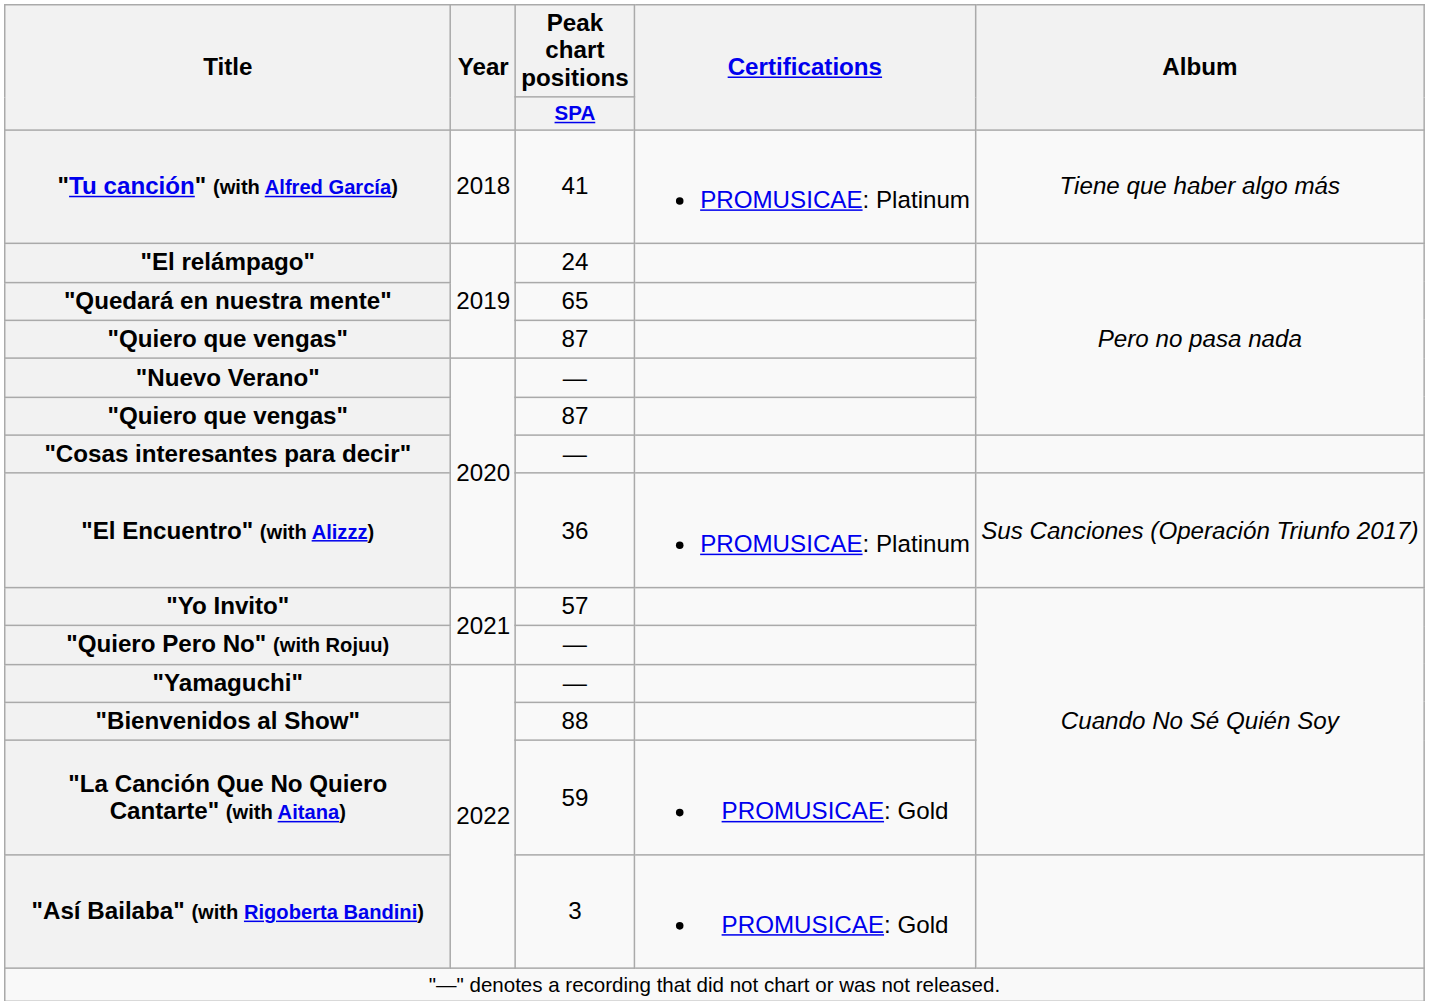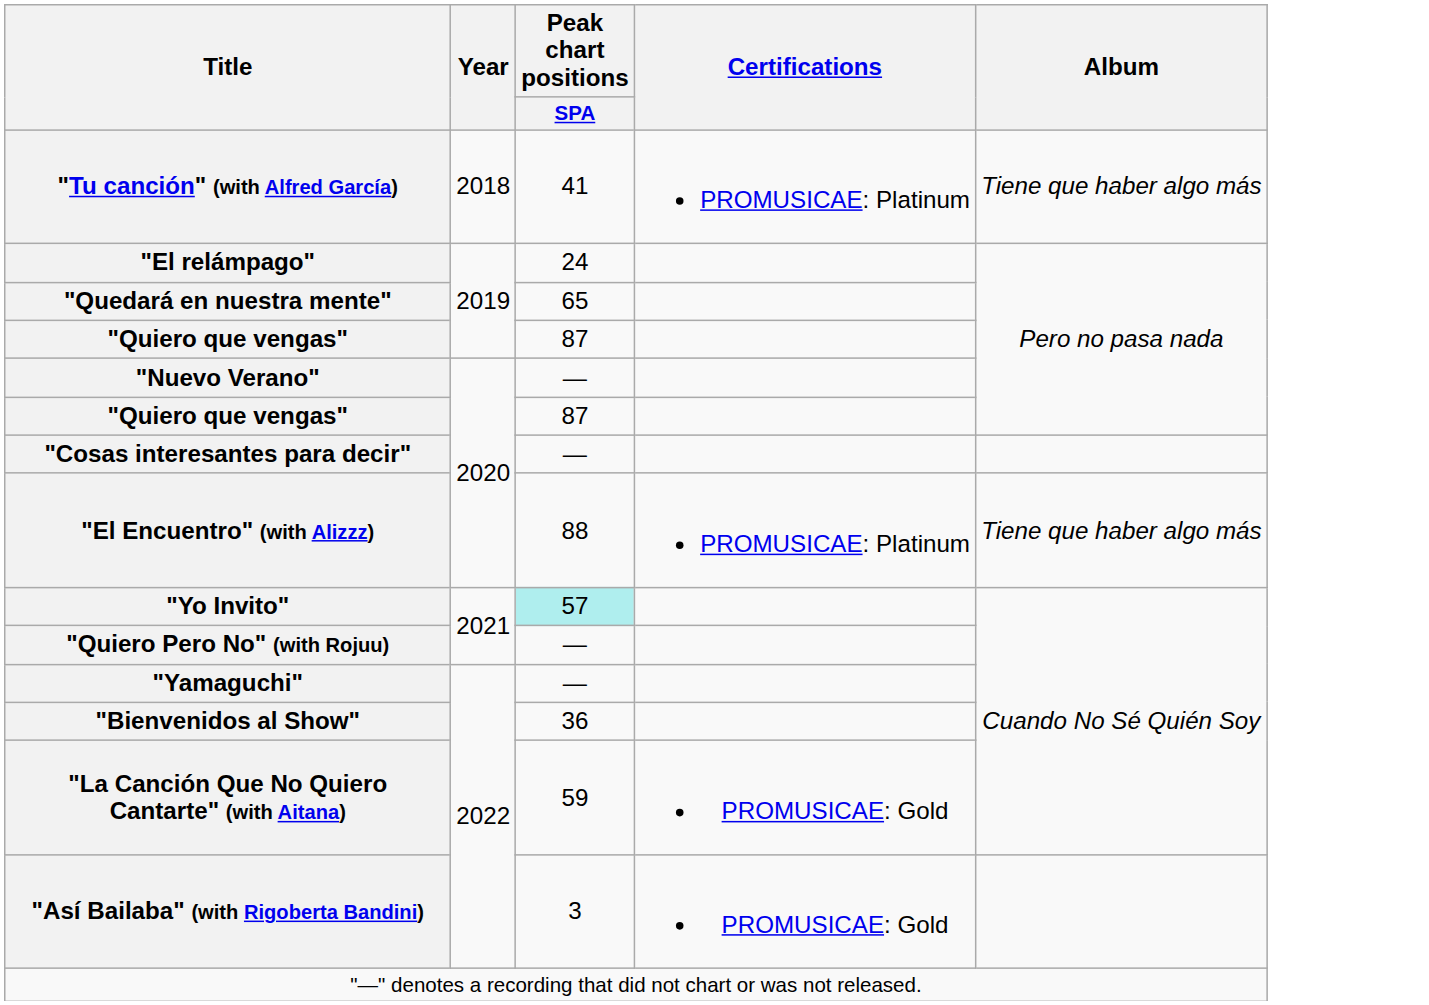 <table class="wikitable plainrowheaders" style="text-align:center;">
 <tr>
 <th scope="col" rowspan="2" style="width:18em;">Title</th>
 <th scope="col" rowspan="2" style="width:1em;">Year</th>
 <th scope="col">Peak chart positions</th>
 <th scope="col" rowspan="2"><a href='#'>Certifications</a></th>
 <th scope="col" rowspan="2">Album</th>
 </tr>
 <tr>
 <th scope="col" style="width:3em;font-size:85%;"><a href='#'>SPA</a><br></th>
 </tr>
 <tr>
 <th scope="row">"<a href='#'>Tu canción</a>" <small>(with <a href='#'>Alfred García</a>)</small></th>
 <td>2018</td>
 <td>41<br></td>
 <td><br><ul><li><a href='#'>PROMUSICAE</a>: Platinum</li></ul></td>
 <td><em>Tiene que haber algo más</em></td>
 </tr>
 <tr>
 <th scope="row">"El relámpago"</th>
 <td rowspan="3">2019</td>
 <td>24</td>
 <td></td>
 <td rowspan="5"><em>Pero no pasa nada</em></td>
 </tr>
 <tr>
 <th scope="row">"Quedará en nuestra mente"</th>
 <td>65</td>
 <td></td>
 </tr>
 <tr>
 <th scope="row">"Quiero que vengas"</th>
 <td>87</td>
 <td></td>
 </tr>
 <tr>
 <th scope="row">"Nuevo Verano"</th>
 <td rowspan="4">2020</td>
 <td>—</td>
 <td></td>
 </tr>
 <tr>
 <th scope="row">"Quiero que vengas"</th>
 <td>87</td>
 <td></td>
 </tr>
 <tr>
 <th scope="row">"Cosas interesantes para decir"</th>
 <td>—</td>
 <td></td>
 <td></td>
 </tr>
 <tr>
 <th scope="row">"El Encuentro" <small>(with <a href='#'>Alizzz</a>)</small></th>
-<td>36</td>
+<td>88</td>
 <td><br><ul><li><a href='#'>PROMUSICAE</a>: Platinum</li></ul></td>
-<td><em>Sus Canciones (Operación Triunfo 2017)</em></td>
+<td><em>Tiene que haber algo más</em></td>
 </tr>
 <tr>
 <th scope="row">"Yo Invito"</th>
 <td rowspan="2">2021</td>
-<td>57<br></td>
+<td style="background: paleturquoise;">57<br></td>
 <td></td>
 <td rowspan="5"><em>Cuando No Sé Quién Soy</em></td>
 </tr>
 <tr>
 <th scope="row">"Quiero Pero No" <small>(with Rojuu)</small></th>
 <td>—</td>
 <td></td>
 </tr>
 <tr>
 <th scope="row">"Yamaguchi"</th>
 <td rowspan="4">2022</td>
 <td>—</td>
 <td></td>
 </tr>
 <tr>
 <th scope="row">"Bienvenidos al Show"</th>
-<td>88</td>
+<td>36</td>
 <td></td>
 </tr>
 <tr>
 <th scope="row">"La Canción Que No Quiero Cantarte" <small>(with <a href='#'>Aitana</a>)</small></th>
 <td>59</td>
 <td><br><ul><li><a href='#'>PROMUSICAE</a>: Gold</li></ul></td>
 </tr>
 <tr>
 <th scope="row">"Así Bailaba" <small>(with <a href='#'>Rigoberta Bandini</a>)</small></th>
 <td>3</td>
 <td><br><ul><li><a href='#'>PROMUSICAE</a>: Gold</li></ul></td>
 <td></td>
 </tr>
 <tr>
 <td colspan="22" style="text-align:center; font-size:85%;">"—" denotes a recording that did not chart or was not released.</td>
 </tr>
 </table>
